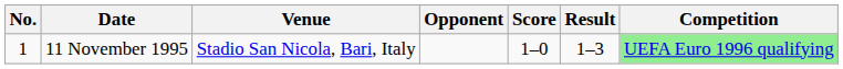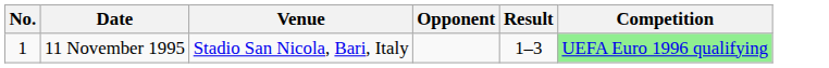 <table class="wikitable sortable">
 <tr>
 <th scope="col">No.</th>
 <th scope="col">Date</th>
 <th scope="col">Venue</th>
 <th scope="col">Opponent</th>
-<th scope="col">Score</th>
 <th scope="col">Result</th>
 <th scope="col">Competition</th>
 </tr>
 <tr>
 <td align="center">1</td>
 <td>11 November 1995</td>
 <td><a href='#'>Stadio San Nicola</a>, <a href='#'>Bari</a>, Italy</td>
 <td></td>
-<td align="center">1–0</td>
 <td align="center">1–3</td>
 <td style="background: lightgreen;"><a href='#'>UEFA Euro 1996 qualifying</a></td>
 </tr>
 </table>
